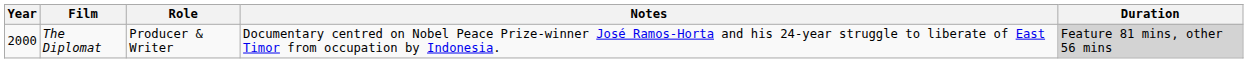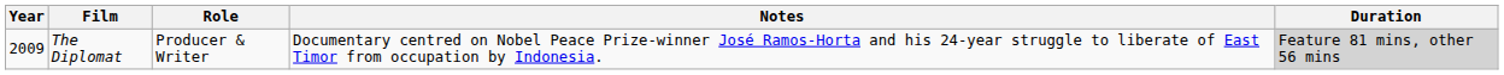 <table class="wikitable" style="font-size: 95%;">
 <tr>
 <th>Year</th>
 <th>Film</th>
 <th>Role</th>
 <th>Notes</th>
 <th>Duration</th>
 </tr>
 <tr>
-<td>2000</td>
+<td>2009</td>
 <td><em>The Diplomat</em></td>
 <td>Producer & Writer</td>
 <td>Documentary centred on Nobel Peace Prize-winner <a href='#'>José Ramos-Horta</a> and his 24-year struggle to liberate of <a href='#'>East Timor</a> from occupation by <a href='#'>Indonesia</a>.</td>
 <td style="background: lightgrey;">Feature 81 mins, other 56 mins</td>
 </tr>
 </table>
